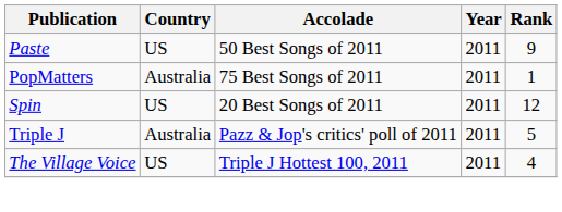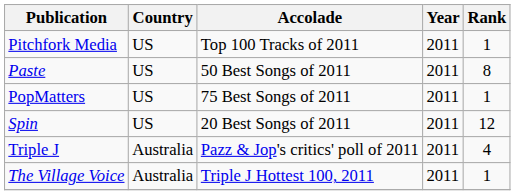 <table class="wikitable">
 <tr>
 <th>Publication</th>
 <th>Country</th>
 <th>Accolade</th>
 <th>Year</th>
 <th>Rank</th>
 </tr>
 <tr>
+<td><a href='#'>Pitchfork Media</a></td>
+<td>US</td>
+<td>Top 100 Tracks of 2011</td>
+<td>2011</td>
+<td align=center>1</td>
+</tr>
+<tr>
 <td><em><a href='#'>Paste</a></em></td>
 <td>US</td>
 <td>50 Best Songs of 2011</td>
 <td>2011</td>
-<td align=center>9</td>
+<td align=center>8</td>
 </tr>
 <tr>
 <td><a href='#'>PopMatters</a></td>
-<td>Australia</td>
+<td>US</td>
 <td>75 Best Songs of 2011</td>
 <td>2011</td>
 <td align=center>1</td>
 </tr>
 <tr>
 <td><em><a href='#'>Spin</a></em></td>
 <td>US</td>
 <td>20 Best Songs of 2011</td>
 <td>2011</td>
 <td align=center>12</td>
 </tr>
 <tr>
 <td><a href='#'>Triple J</a></td>
 <td>Australia</td>
 <td><a href='#'>Pazz & Jop</a>'s critics' poll of 2011</td>
 <td>2011</td>
-<td align="center">5</td>
+<td align="center">4</td>
 </tr>
 <tr>
 <td><em><a href='#'>The Village Voice</a></em></td>
-<td>US</td>
+<td>Australia</td>
 <td><a href='#'>Triple J Hottest 100, 2011</a></td>
 <td>2011</td>
-<td align="center">4</td>
+<td align="center">1</td>
 </tr>
 <tr>
 </tr>
 </table>
